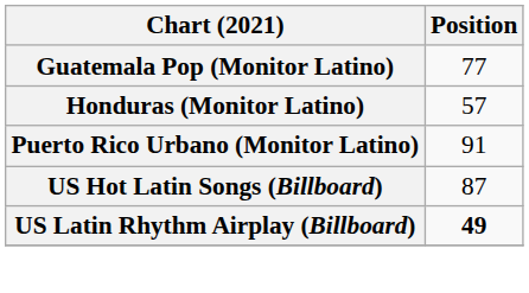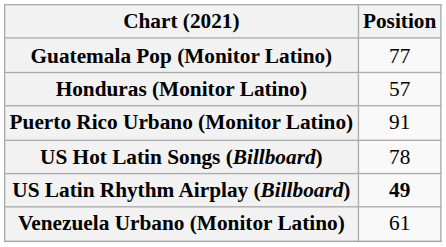 <table class="wikitable sortable plainrowheaders" style="text-align:center">
 <tr>
 <th scope="col">Chart (2021)</th>
 <th scope="col">Position</th>
 </tr>
 <tr>
 <th scope="row">Guatemala Pop (Monitor Latino)</th>
 <td>77</td>
 </tr>
 <tr>
 <th scope="row">Honduras (Monitor Latino)</th>
 <td>57</td>
 </tr>
 <tr>
 <th scope="row">Puerto Rico Urbano (Monitor Latino)</th>
 <td>91</td>
 </tr>
 <tr>
 <th scope="row">US Hot Latin Songs (<em>Billboard</em>)</th>
-<td>87</td>
+<td>78</td>
 </tr>
 <tr>
 <th scope="row">US Latin Rhythm Airplay (<em>Billboard</em>)</th>
 <td><strong>49</strong></td>
 </tr>
 <tr>
+<th scope="row">Venezuela Urbano (Monitor Latino)</th>
+<td>61</td>
+</tr>
+<tr>
 </tr>
 </table>
